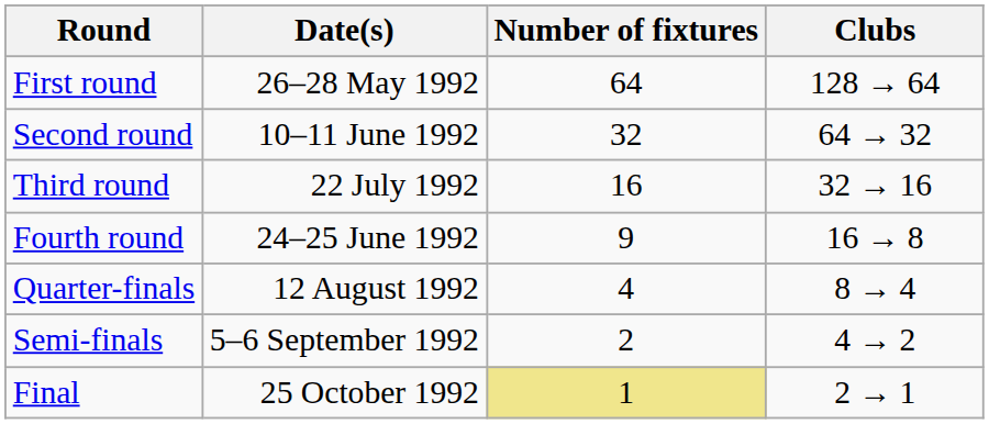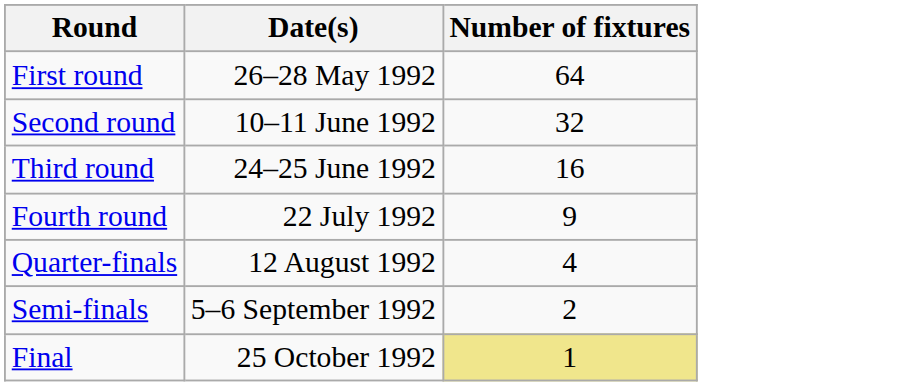 <table class="wikitable" style="text-align:center">
 <tr>
 <th>Round</th>
 <th>Date(s)</th>
 <th>Number of fixtures</th>
-<th width=100>Clubs</th>
 </tr>
 <tr>
 <td align=left><a href='#'>First round</a></td>
 <td align=right>26–28 May 1992</td>
 <td>64</td>
-<td>128 → 64</td>
 </tr>
 <tr>
 <td align=left><a href='#'>Second round</a></td>
 <td align=right>10–11 June 1992</td>
 <td>32</td>
-<td>64 → 32</td>
 </tr>
 <tr>
 <td align=left><a href='#'>Third round</a></td>
-<td align=right>22 July 1992</td>
+<td align=right>24–25 June 1992</td>
 <td>16</td>
-<td>32 → 16</td>
 </tr>
 <tr>
 <td align=left><a href='#'>Fourth round</a></td>
-<td align=right>24–25 June 1992</td>
+<td align=right>22 July 1992</td>
 <td>9</td>
-<td>16 → 8</td>
 </tr>
 <tr>
 <td align=left><a href='#'>Quarter-finals</a></td>
 <td align=right>12 August 1992</td>
 <td>4</td>
-<td>8 → 4</td>
 </tr>
 <tr>
 <td align=left><a href='#'>Semi-finals</a></td>
 <td align=right>5–6 September 1992</td>
 <td>2</td>
-<td>4 → 2</td>
 </tr>
 <tr>
 <td align=left><a href='#'>Final</a></td>
 <td align=right>25 October 1992</td>
 <td style="background: khaki;">1</td>
-<td>2 → 1</td>
 </tr>
 </table>
